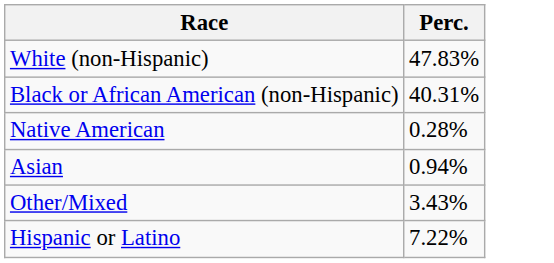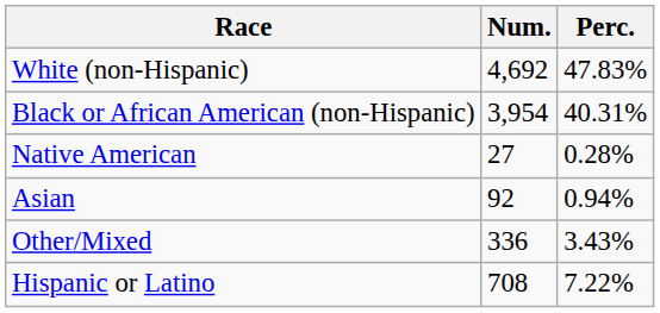 <table class="wikitable">
 <tr>
 <th>Race</th>
+<th>Num.</th>
 <th>Perc.</th>
 </tr>
 <tr>
 <td><a href='#'>White</a> (non-Hispanic)</td>
+<td>4,692</td>
 <td>47.83%</td>
 </tr>
 <tr>
 <td><a href='#'>Black or African American</a> (non-Hispanic)</td>
+<td>3,954</td>
 <td>40.31%</td>
 </tr>
 <tr>
 <td><a href='#'>Native American</a></td>
+<td>27</td>
 <td>0.28%</td>
 </tr>
 <tr>
 <td><a href='#'>Asian</a></td>
+<td>92</td>
 <td>0.94%</td>
 </tr>
 <tr>
 <td><a href='#'>Other/Mixed</a></td>
+<td>336</td>
 <td>3.43%</td>
 </tr>
 <tr>
 <td><a href='#'>Hispanic</a> or <a href='#'>Latino</a></td>
+<td>708</td>
 <td>7.22%</td>
 </tr>
 </table>
